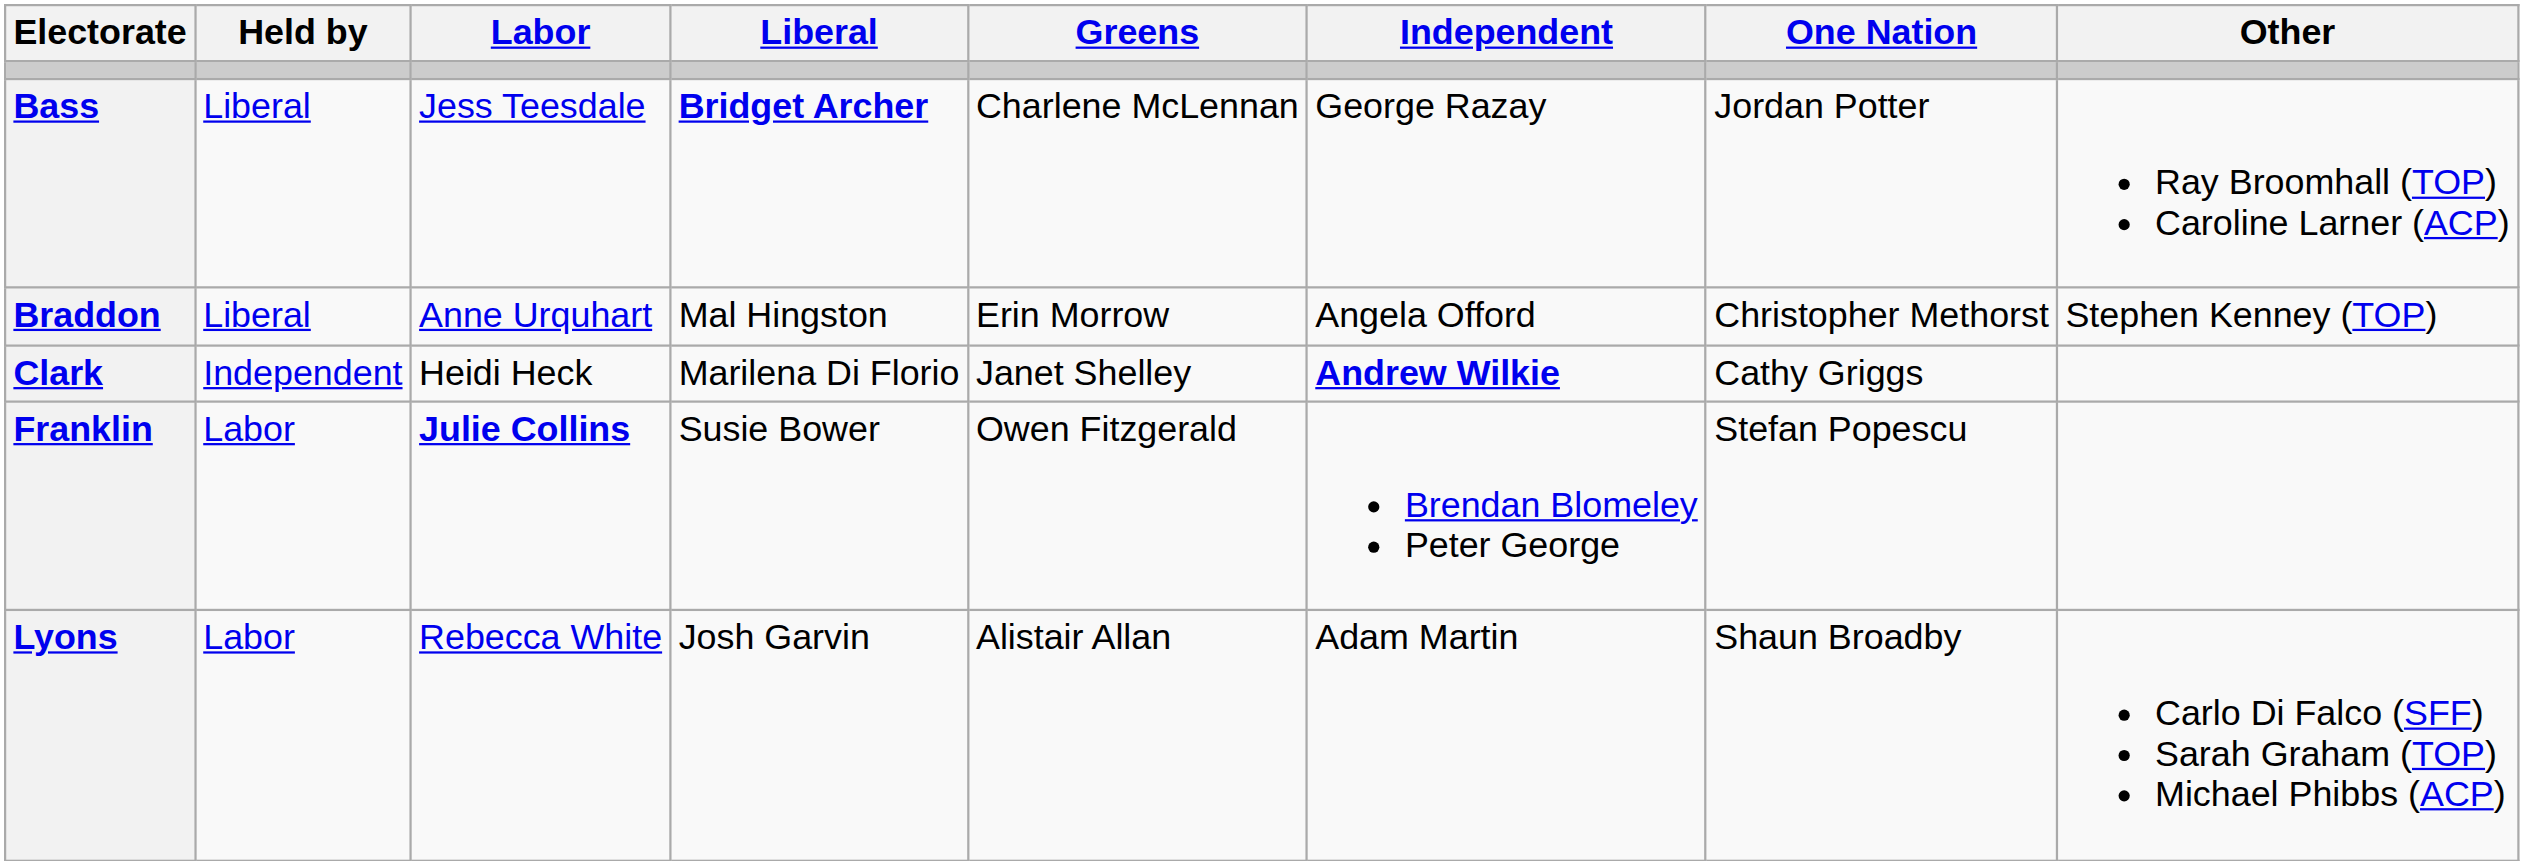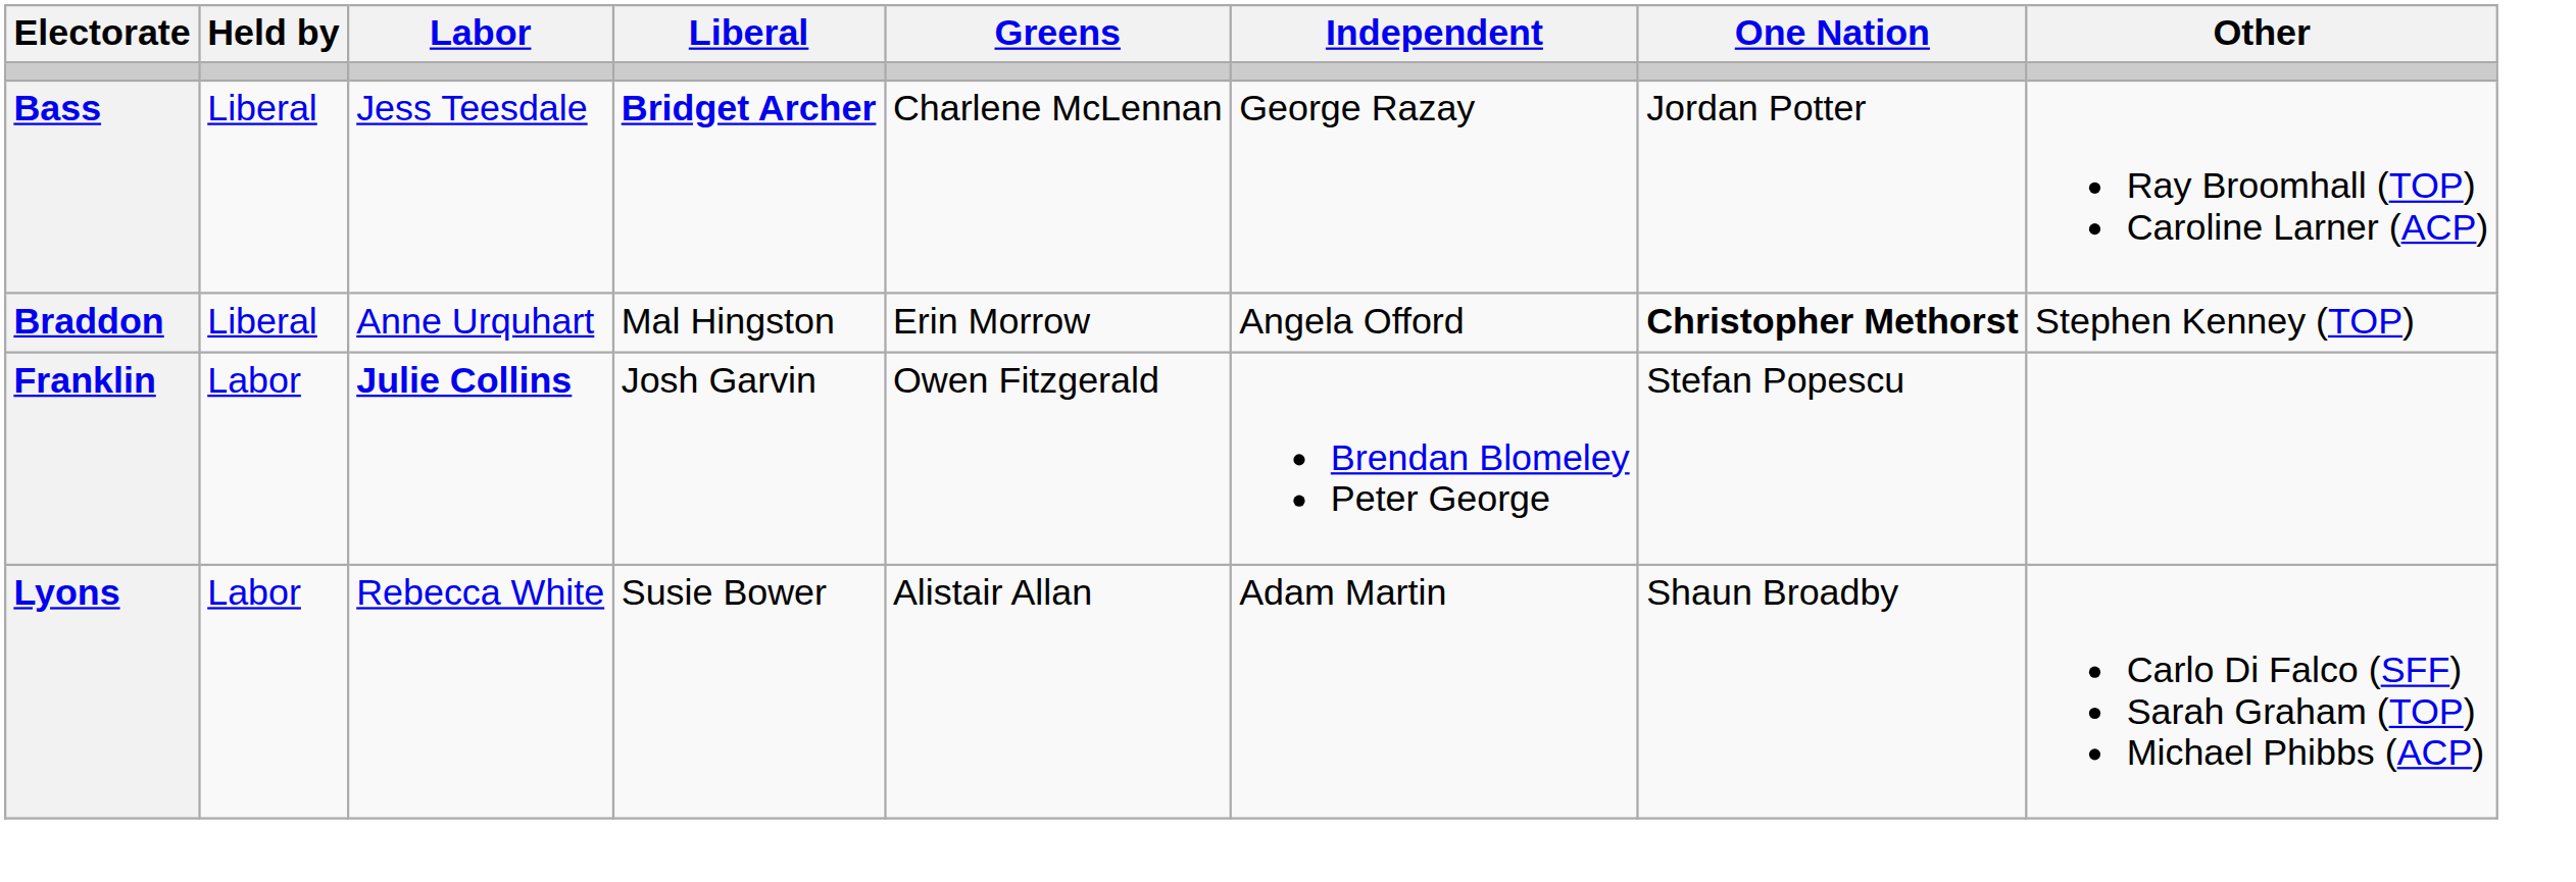 <table class="wikitable">
 <tr>
 <th>Electorate</th>
 <th>Held by</th>
 <th><a href='#'>Labor</a></th>
 <th><a href='#'>Liberal</a></th>
 <th><a href='#'>Greens</a></th>
 <th><a href='#'>Independent</a></th>
 <th><a href='#'>One Nation</a></th>
 <th>Other</th>
 </tr>
 <tr style="background:#ccc;">
 <td></td>
 <td></td>
 <td></td>
 <td></td>
 <td></td>
 <td></td>
 <td></td>
 <td></td>
 </tr>
 <tr style=vertical-align:top>
 <th style=text-align:left><a href='#'>Bass</a></th>
 <td><a href='#'>Liberal</a></td>
 <td><a href='#'>Jess Teesdale</a></td>
 <td><strong><a href='#'>Bridget Archer</a></strong></td>
 <td>Charlene McLennan</td>
 <td>George Razay</td>
 <td>Jordan Potter</td>
 <td><ul><br><li>Ray Broomhall (<a href='#'>TOP</a>)<li>Caroline Larner (<a href='#'>ACP</a>)</ul></td>
 </tr>
 <tr style=vertical-align:top>
 <th style=text-align:left><a href='#'>Braddon</a></th>
 <td><a href='#'>Liberal</a></td>
 <td><a href='#'>Anne Urquhart</a></td>
 <td>Mal Hingston</td>
 <td>Erin Morrow</td>
 <td>Angela Offord</td>
-<td>Christopher Methorst</td>
+<td><strong>Christopher Methorst</strong></td>
 <td>Stephen Kenney (<a href='#'>TOP</a>)</td>
-</tr>
-<tr style=vertical-align:top>
-<th style=text-align:left><a href='#'>Clark</a></th>
-<td><a href='#'>Independent</a></td>
-<td>Heidi Heck</td>
-<td>Marilena Di Florio</td>
-<td>Janet Shelley</td>
-<td><strong><a href='#'>Andrew Wilkie</a></strong></td>
-<td>Cathy Griggs</td>
-<td></td>
 </tr>
 <tr style=vertical-align:top>
 <th style=text-align:left><a href='#'>Franklin</a></th>
 <td><a href='#'>Labor</a></td>
 <td><strong><a href='#'>Julie Collins</a></strong></td>
-<td>Susie Bower</td>
+<td>Josh Garvin</td>
 <td>Owen Fitzgerald </td>
 <td><ul><br><li><a href='#'>Brendan Blomeley</a><li>Peter George</ul></td>
 <td>Stefan Popescu</td>
 <td></td>
 </tr>
 <tr style=vertical-align:top>
 <th style=text-align:left><a href='#'>Lyons</a></th>
 <td><a href='#'>Labor</a></td>
 <td><a href='#'>Rebecca White</a></td>
-<td>Josh Garvin</td>
+<td>Susie Bower</td>
 <td>Alistair Allan</td>
 <td>Adam Martin</td>
 <td>Shaun Broadby</td>
 <td><ul><br><li>Carlo Di Falco (<a href='#'>SFF</a>)<li>Sarah Graham (<a href='#'>TOP</a>)<li>Michael Phibbs (<a href='#'>ACP</a>)</ul></td>
 </tr>
 </table>
